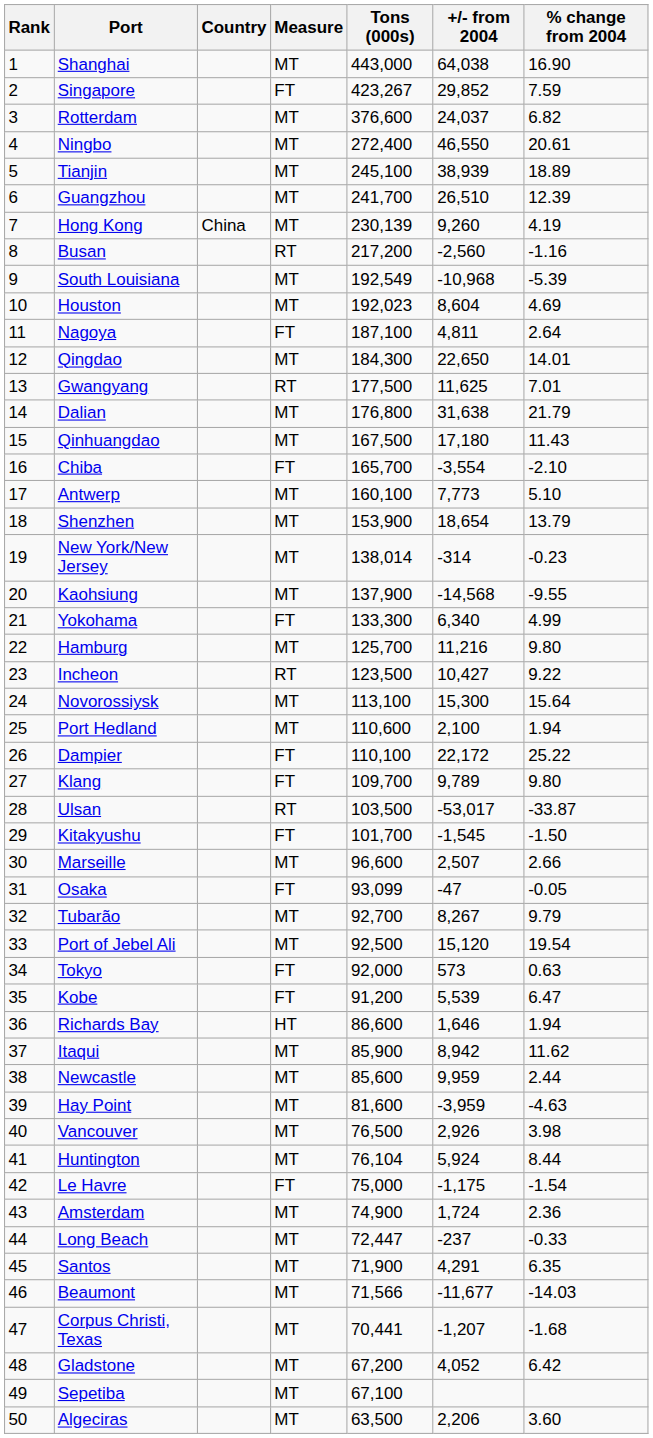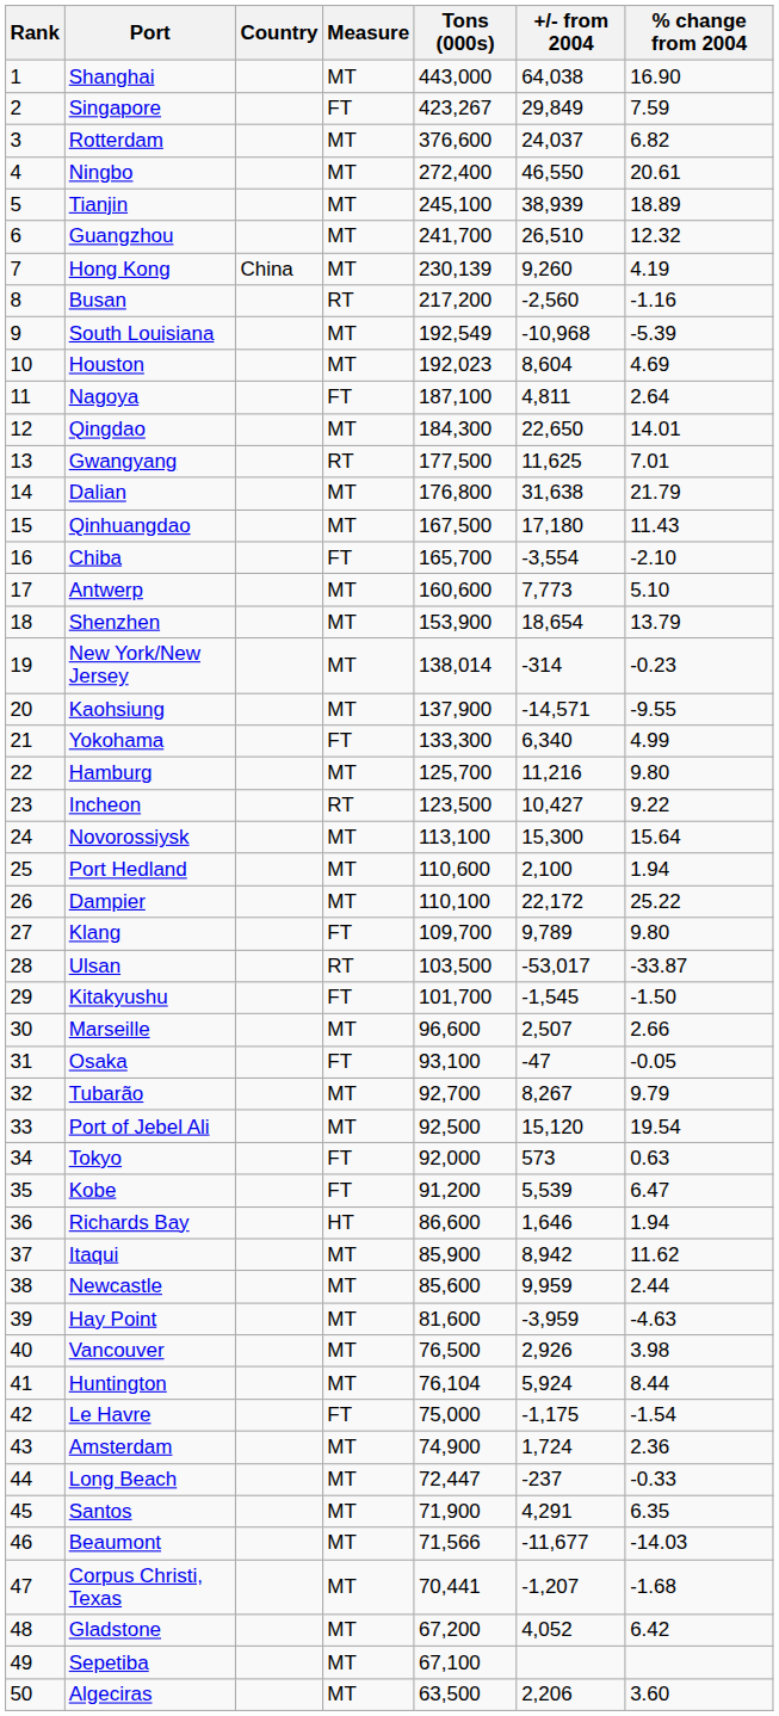 <table class="wikitable sortable">
 <tr>
 <th>Rank</th>
 <th>Port</th>
 <th>Country</th>
 <th>Measure</th>
 <th>Tons (000s)</th>
 <th>+/- from 2004</th>
 <th>% change from 2004</th>
 </tr>
 <tr>
 <td>1</td>
 <td><a href='#'>Shanghai</a></td>
 <td></td>
 <td>MT</td>
 <td>443,000</td>
 <td>64,038</td>
 <td>16.90</td>
 </tr>
 <tr>
 <td>2</td>
 <td><a href='#'>Singapore</a></td>
 <td></td>
 <td>FT</td>
 <td>423,267</td>
-<td>29,852</td>
+<td>29,849</td>
 <td>7.59</td>
 </tr>
 <tr>
 <td>3</td>
 <td><a href='#'>Rotterdam</a></td>
 <td></td>
 <td>MT</td>
 <td>376,600</td>
 <td>24,037</td>
 <td>6.82</td>
 </tr>
 <tr>
 <td>4</td>
 <td><a href='#'>Ningbo</a></td>
 <td></td>
 <td>MT</td>
 <td>272,400</td>
 <td>46,550</td>
 <td>20.61</td>
 </tr>
 <tr>
 <td>5</td>
 <td><a href='#'>Tianjin</a></td>
 <td></td>
 <td>MT</td>
 <td>245,100</td>
 <td>38,939</td>
 <td>18.89</td>
 </tr>
 <tr>
 <td>6</td>
 <td><a href='#'>Guangzhou</a></td>
 <td></td>
 <td>MT</td>
 <td>241,700</td>
 <td>26,510</td>
-<td>12.39</td>
+<td>12.32</td>
 </tr>
 <tr>
 <td>7</td>
 <td><a href='#'>Hong Kong</a></td>
 <td> China</td>
 <td>MT</td>
 <td>230,139</td>
 <td>9,260</td>
 <td>4.19</td>
 </tr>
 <tr>
 <td>8</td>
 <td><a href='#'>Busan</a></td>
 <td></td>
 <td>RT</td>
 <td>217,200</td>
 <td>-2,560</td>
 <td>-1.16</td>
 </tr>
 <tr>
 <td>9</td>
 <td><a href='#'>South Louisiana</a></td>
 <td></td>
 <td>MT</td>
 <td>192,549</td>
 <td>-10,968</td>
 <td>-5.39</td>
 </tr>
 <tr>
 <td>10</td>
 <td><a href='#'>Houston</a></td>
 <td></td>
 <td>MT</td>
 <td>192,023</td>
 <td>8,604</td>
 <td>4.69</td>
 </tr>
 <tr>
 <td>11</td>
 <td><a href='#'>Nagoya</a></td>
 <td></td>
 <td>FT</td>
 <td>187,100</td>
 <td>4,811</td>
 <td>2.64</td>
 </tr>
 <tr>
 <td>12</td>
 <td><a href='#'>Qingdao</a></td>
 <td></td>
 <td>MT</td>
 <td>184,300</td>
 <td>22,650</td>
 <td>14.01</td>
 </tr>
 <tr>
 <td>13</td>
 <td><a href='#'>Gwangyang</a></td>
 <td></td>
 <td>RT</td>
 <td>177,500</td>
 <td>11,625</td>
 <td>7.01</td>
 </tr>
 <tr>
 <td>14</td>
 <td><a href='#'>Dalian</a></td>
 <td></td>
 <td>MT</td>
 <td>176,800</td>
 <td>31,638</td>
 <td>21.79</td>
 </tr>
 <tr>
 <td>15</td>
 <td><a href='#'>Qinhuangdao</a></td>
 <td></td>
 <td>MT</td>
 <td>167,500</td>
 <td>17,180</td>
 <td>11.43</td>
 </tr>
 <tr>
 <td>16</td>
 <td><a href='#'>Chiba</a></td>
 <td></td>
 <td>FT</td>
 <td>165,700</td>
 <td>-3,554</td>
 <td>-2.10</td>
 </tr>
 <tr>
 <td>17</td>
 <td><a href='#'>Antwerp</a></td>
 <td></td>
 <td>MT</td>
-<td>160,100</td>
+<td>160,600</td>
 <td>7,773</td>
 <td>5.10</td>
 </tr>
 <tr>
 <td>18</td>
 <td><a href='#'>Shenzhen</a></td>
 <td></td>
 <td>MT</td>
 <td>153,900</td>
 <td>18,654</td>
 <td>13.79</td>
 </tr>
 <tr>
 <td>19</td>
 <td><a href='#'>New York/New Jersey</a></td>
 <td></td>
 <td>MT</td>
 <td>138,014</td>
 <td>-314</td>
 <td>-0.23</td>
 </tr>
 <tr>
 <td>20</td>
 <td><a href='#'>Kaohsiung</a></td>
 <td></td>
 <td>MT</td>
 <td>137,900</td>
-<td>-14,568</td>
+<td>-14,571</td>
 <td>-9.55</td>
 </tr>
 <tr>
 <td>21</td>
 <td><a href='#'>Yokohama</a></td>
 <td></td>
 <td>FT</td>
 <td>133,300</td>
 <td>6,340</td>
 <td>4.99</td>
 </tr>
 <tr>
 <td>22</td>
 <td><a href='#'>Hamburg</a></td>
 <td></td>
 <td>MT</td>
 <td>125,700</td>
 <td>11,216</td>
 <td>9.80</td>
 </tr>
 <tr>
 <td>23</td>
 <td><a href='#'>Incheon</a></td>
 <td></td>
 <td>RT</td>
 <td>123,500</td>
 <td>10,427</td>
 <td>9.22</td>
 </tr>
 <tr>
 <td>24</td>
 <td><a href='#'>Novorossiysk</a></td>
 <td></td>
 <td>MT</td>
 <td>113,100</td>
 <td>15,300</td>
 <td>15.64</td>
 </tr>
 <tr>
 <td>25</td>
 <td><a href='#'>Port Hedland</a></td>
 <td></td>
 <td>MT</td>
 <td>110,600</td>
 <td>2,100</td>
 <td>1.94</td>
 </tr>
 <tr>
 <td>26</td>
 <td><a href='#'>Dampier</a></td>
 <td></td>
-<td>FT</td>
+<td>MT</td>
 <td>110,100</td>
 <td>22,172</td>
 <td>25.22</td>
 </tr>
 <tr>
 <td>27</td>
 <td><a href='#'>Klang</a></td>
 <td></td>
 <td>FT</td>
 <td>109,700</td>
 <td>9,789</td>
 <td>9.80</td>
 </tr>
 <tr>
 <td>28</td>
 <td><a href='#'>Ulsan</a></td>
 <td></td>
 <td>RT</td>
 <td>103,500</td>
 <td>-53,017</td>
 <td>-33.87</td>
 </tr>
 <tr>
 <td>29</td>
 <td><a href='#'>Kitakyushu</a></td>
 <td></td>
 <td>FT</td>
 <td>101,700</td>
 <td>-1,545</td>
 <td>-1.50</td>
 </tr>
 <tr>
 <td>30</td>
 <td><a href='#'>Marseille</a></td>
 <td></td>
 <td>MT</td>
 <td>96,600</td>
 <td>2,507</td>
 <td>2.66</td>
 </tr>
 <tr>
 <td>31</td>
 <td><a href='#'>Osaka</a></td>
 <td></td>
 <td>FT</td>
-<td>93,099</td>
+<td>93,100</td>
 <td>-47</td>
 <td>-0.05</td>
 </tr>
 <tr>
 <td>32</td>
 <td><a href='#'>Tubarão</a></td>
 <td></td>
 <td>MT</td>
 <td>92,700</td>
 <td>8,267</td>
 <td>9.79</td>
 </tr>
 <tr>
 <td>33</td>
 <td><a href='#'>Port of Jebel Ali</a></td>
 <td></td>
 <td>MT</td>
 <td>92,500</td>
 <td>15,120</td>
 <td>19.54</td>
 </tr>
 <tr>
 <td>34</td>
 <td><a href='#'>Tokyo</a></td>
 <td></td>
 <td>FT</td>
 <td>92,000</td>
 <td>573</td>
 <td>0.63</td>
 </tr>
 <tr>
 <td>35</td>
 <td><a href='#'>Kobe</a></td>
 <td></td>
 <td>FT</td>
 <td>91,200</td>
 <td>5,539</td>
 <td>6.47</td>
 </tr>
 <tr>
 <td>36</td>
 <td><a href='#'>Richards Bay</a></td>
 <td></td>
 <td>HT</td>
 <td>86,600</td>
 <td>1,646</td>
 <td>1.94</td>
 </tr>
 <tr>
 <td>37</td>
 <td><a href='#'>Itaqui</a></td>
 <td></td>
 <td>MT</td>
 <td>85,900</td>
 <td>8,942</td>
 <td>11.62</td>
 </tr>
 <tr>
 <td>38</td>
 <td><a href='#'>Newcastle</a></td>
 <td></td>
 <td>MT</td>
 <td>85,600</td>
 <td>9,959</td>
 <td>2.44</td>
 </tr>
 <tr>
 <td>39</td>
 <td><a href='#'>Hay Point</a></td>
 <td></td>
 <td>MT</td>
 <td>81,600</td>
 <td>-3,959</td>
 <td>-4.63</td>
 </tr>
 <tr>
 <td>40</td>
 <td><a href='#'>Vancouver</a></td>
 <td></td>
 <td>MT</td>
 <td>76,500</td>
 <td>2,926</td>
 <td>3.98</td>
 </tr>
 <tr>
 <td>41</td>
 <td><a href='#'>Huntington</a></td>
 <td></td>
 <td>MT</td>
 <td>76,104</td>
 <td>5,924</td>
 <td>8.44</td>
 </tr>
 <tr>
 <td>42</td>
 <td><a href='#'>Le Havre</a></td>
 <td></td>
 <td>FT</td>
 <td>75,000</td>
 <td>-1,175</td>
 <td>-1.54</td>
 </tr>
 <tr>
 <td>43</td>
 <td><a href='#'>Amsterdam</a></td>
 <td></td>
 <td>MT</td>
 <td>74,900</td>
 <td>1,724</td>
 <td>2.36</td>
 </tr>
 <tr>
 <td>44</td>
 <td><a href='#'>Long Beach</a></td>
 <td></td>
 <td>MT</td>
 <td>72,447</td>
 <td>-237</td>
 <td>-0.33</td>
 </tr>
 <tr>
 <td>45</td>
 <td><a href='#'>Santos</a></td>
 <td></td>
 <td>MT</td>
 <td>71,900</td>
 <td>4,291</td>
 <td>6.35</td>
 </tr>
 <tr>
 <td>46</td>
 <td><a href='#'>Beaumont</a></td>
 <td></td>
 <td>MT</td>
 <td>71,566</td>
 <td>-11,677</td>
 <td>-14.03</td>
 </tr>
 <tr>
 <td>47</td>
 <td><a href='#'>Corpus Christi, Texas</a></td>
 <td></td>
 <td>MT</td>
 <td>70,441</td>
 <td>-1,207</td>
 <td>-1.68</td>
 </tr>
 <tr>
 <td>48</td>
 <td><a href='#'>Gladstone</a></td>
 <td></td>
 <td>MT</td>
 <td>67,200</td>
 <td>4,052</td>
 <td>6.42</td>
 </tr>
 <tr>
 <td>49</td>
 <td><a href='#'>Sepetiba</a></td>
 <td></td>
 <td>MT</td>
 <td>67,100</td>
 <td></td>
 <td></td>
 </tr>
 <tr>
 <td>50</td>
 <td><a href='#'>Algeciras</a></td>
 <td></td>
 <td>MT</td>
 <td>63,500</td>
 <td>2,206</td>
 <td>3.60</td>
 </tr>
 </table>
